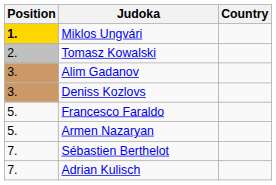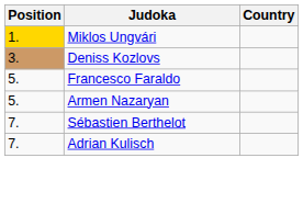 <table class=wikitable>
 <tr>
 <th width=10>Position</th>
 <th width=200>Judoka</th>
 <th>Country</th>
 </tr>
 <tr>
-<td bgcolor=gold><strong>1.</strong></td>
+<td bgcolor=gold>1.</td>
 <td><a href='#'>Miklos Ungvári</a></td>
-<td></td>
-</tr>
-<tr>
-<td bgcolor="silver">2.</td>
-<td><a href='#'>Tomasz Kowalski</a></td>
-<td></td>
-</tr>
-<tr>
-<td bgcolor="CC9966">3.</td>
-<td><a href='#'>Alim Gadanov</a></td>
 <td></td>
 </tr>
 <tr>
 <td bgcolor="CC9966">3.</td>
 <td><a href='#'>Deniss Kozlovs</a></td>
 <td></td>
 </tr>
 <tr>
 <td>5.</td>
 <td><a href='#'>Francesco Faraldo</a></td>
 <td></td>
 </tr>
 <tr>
 <td>5.</td>
 <td><a href='#'>Armen Nazaryan</a></td>
 <td></td>
 </tr>
 <tr>
 <td>7.</td>
 <td><a href='#'>Sébastien Berthelot</a></td>
 <td></td>
 </tr>
 <tr>
 <td>7.</td>
 <td><a href='#'>Adrian Kulisch</a></td>
 <td></td>
 </tr>
 </table>
